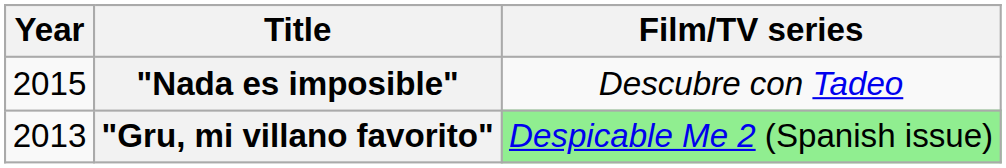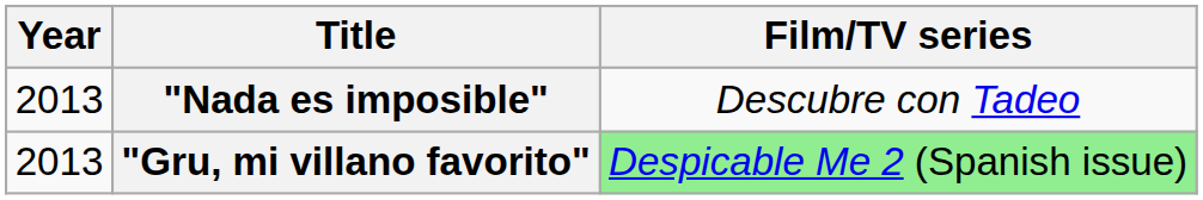 <table class="wikitable plainrowheaders" style="text-align:center;">
 <tr>
 <th scope="col" rowspan="1">Year</th>
 <th scope="col" rowspan="1">Title</th>
 <th scope="col" colspan="1">Film/TV series</th>
 </tr>
 <tr>
-<td rowspan="1">2015</td>
+<td rowspan="1">2013</td>
 <th scope="row">"Nada es imposible"</th>
 <td><em>Descubre con <a href='#'>Tadeo</a></em></td>
 </tr>
 <tr>
 <td rowspan="2">2013</td>
 <th scope="row">"Gru, mi villano favorito"</th>
 <td style="background: lightgreen;"><em><a href='#'>Despicable Me 2</a></em> (Spanish issue)</td>
 </tr>
 </table>
